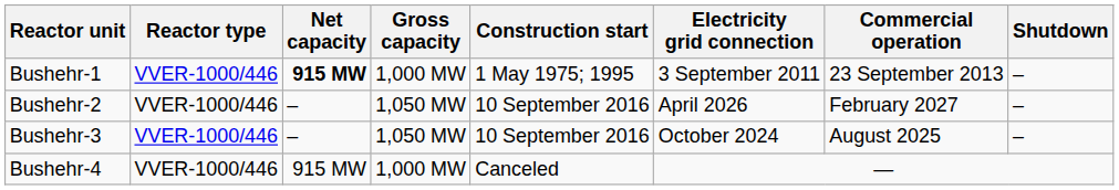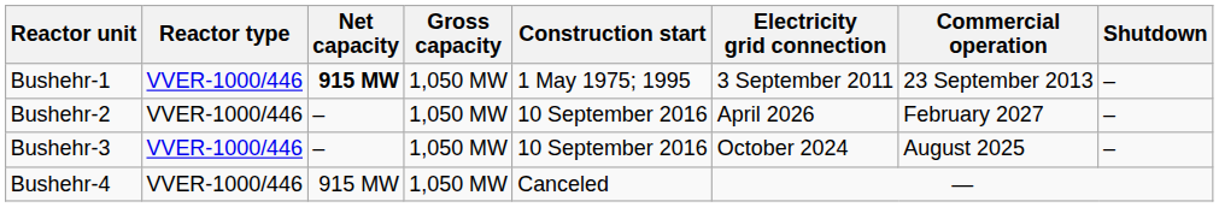 <table class="wikitable">
 <tr>
 <th>Reactor unit</th>
 <th>Reactor type</th>
 <th>Net<br>capacity</th>
 <th>Gross<br>capacity</th>
 <th>Construction start</th>
 <th>Electricity<br>grid connection</th>
 <th>Commercial<br>operation</th>
 <th>Shutdown</th>
 </tr>
 <tr>
 <td>Bushehr-1</td>
 <td><a href='#'>VVER-1000/446</a></td>
 <td align=right><strong>915 MW</strong></td>
-<td align=right>1,000 MW</td>
+<td align=right>1,050 MW</td>
 <td>1 May 1975; 1995</td>
 <td>3 September 2011</td>
 <td>23 September 2013</td>
 <td>–</td>
 </tr>
 <tr>
 <td>Bushehr-2</td>
 <td>VVER-1000/446</td>
 <td>–</td>
 <td align=right>1,050 MW</td>
 <td>10 September 2016</td>
 <td>April 2026</td>
 <td>February 2027</td>
 <td>–</td>
 </tr>
 <tr>
 <td>Bushehr-3</td>
 <td><a href='#'>VVER-1000/446</a></td>
 <td>–</td>
 <td align=right>1,050 MW</td>
 <td>10 September 2016</td>
 <td>October 2024</td>
 <td>August 2025</td>
 <td>–</td>
 </tr>
 <tr>
 <td>Bushehr-4</td>
 <td>VVER-1000/446</td>
 <td align=right>915 MW</td>
-<td align=right>1,000 MW</td>
+<td align=right>1,050 MW</td>
 <td>Canceled</td>
 <td colspan="3" style="text-align:center;">—</td>
 </tr>
 </table>
